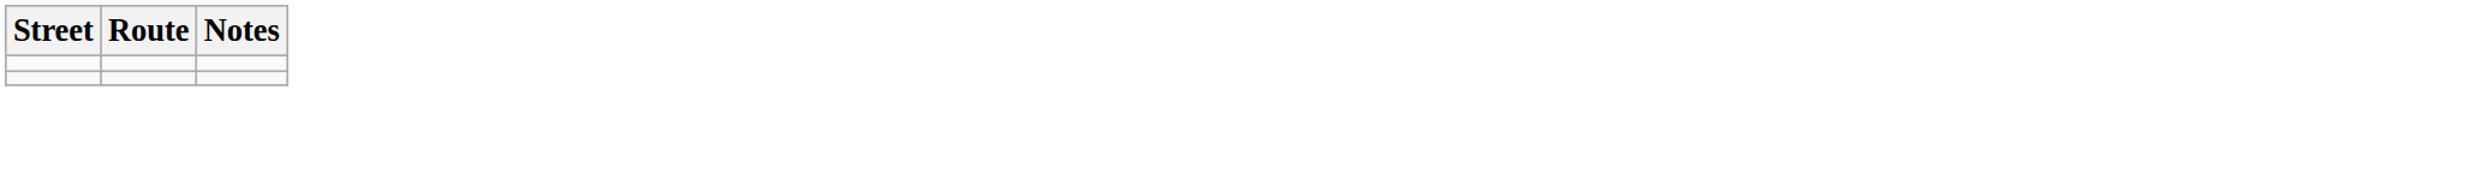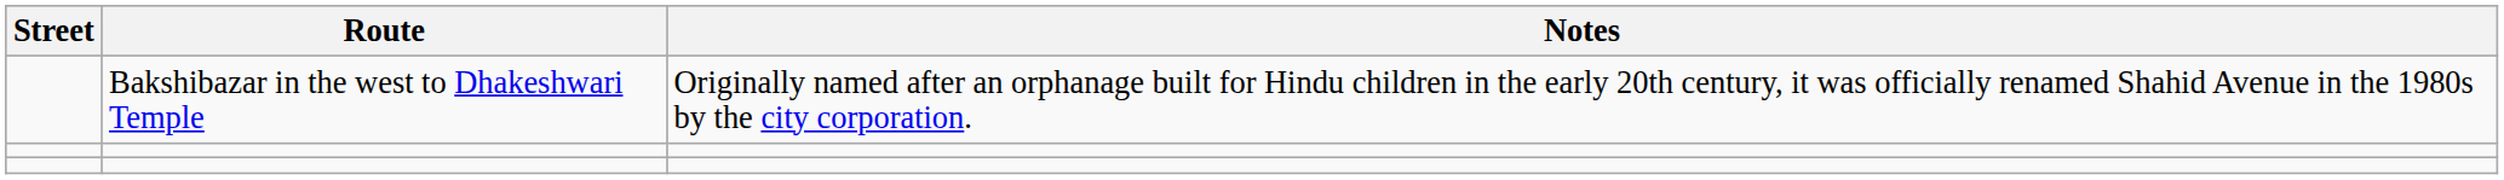 <table class="wikitable">
 <tr>
 <th>Street</th>
 <th>Route</th>
 <th>Notes</th>
+</tr>
+<tr>
+<td></td>
+<td>Bakshibazar in the west to <a href='#'>Dhakeshwari Temple</a></td>
+<td>Originally named after an orphanage built for Hindu children in the early 20th century, it was officially renamed Shahid Avenue in the 1980s by the <a href='#'>city corporation</a>.</td>
 </tr>
 <tr>
 <td></td>
 <td></td>
 <td></td>
 </tr>
 <tr>
 <td></td>
 <td></td>
 <td></td>
 </tr>
 </table>
